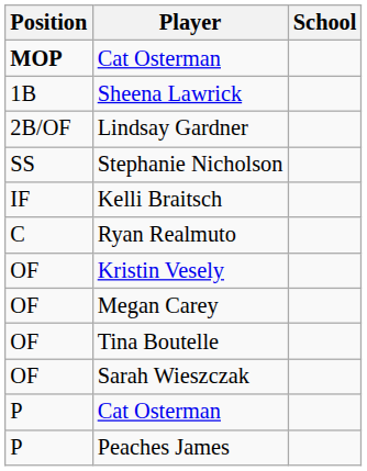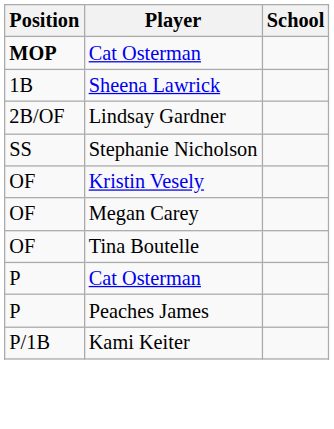 <table class="wikitable">
 <tr>
 <th>Position</th>
 <th>Player</th>
 <th>School</th>
 </tr>
 <tr>
 <td><strong>MOP</strong></td>
 <td><a href='#'>Cat Osterman</a></td>
 <td></td>
 </tr>
 <tr>
 <td>1B</td>
 <td><a href='#'>Sheena Lawrick</a></td>
 <td></td>
 </tr>
 <tr>
 <td>2B/OF</td>
 <td>Lindsay Gardner</td>
 <td></td>
 </tr>
 <tr>
 <td>SS</td>
 <td>Stephanie Nicholson</td>
 <td></td>
 </tr>
 <tr>
-<td>IF</td>
-<td>Kelli Braitsch</td>
-<td></td>
-</tr>
-<tr>
-<td>C</td>
-<td>Ryan Realmuto</td>
-<td></td>
-</tr>
-<tr>
 <td>OF</td>
 <td><a href='#'>Kristin Vesely</a></td>
 <td></td>
 </tr>
 <tr>
 <td>OF</td>
 <td>Megan Carey</td>
 <td></td>
 </tr>
 <tr>
 <td>OF</td>
 <td>Tina Boutelle</td>
 <td></td>
 </tr>
 <tr>
-<td>OF</td>
-<td>Sarah Wieszczak</td>
-<td></td>
-</tr>
-<tr>
 <td>P</td>
 <td><a href='#'>Cat Osterman</a></td>
 <td></td>
 </tr>
 <tr>
 <td>P</td>
 <td>Peaches James</td>
 <td></td>
 </tr>
+<tr>
+<td>P/1B</td>
+<td>Kami Keiter</td>
+<td></td>
+</tr>
 </table>
